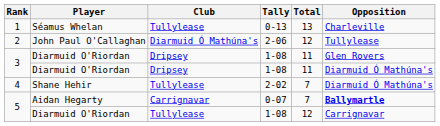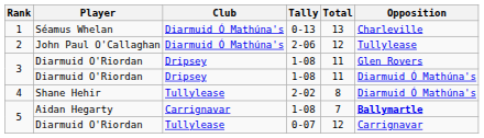 <table class="wikitable">
 <tr>
 <th>Rank</th>
 <th>Player</th>
 <th>Club</th>
 <th>Tally</th>
 <th>Total</th>
 <th>Opposition</th>
 </tr>
 <tr>
 <td rowspan="1" style="text-align:center;">1</td>
 <td>Séamus Whelan</td>
-<td><a href='#'>Tullylease</a></td>
+<td><a href='#'>Diarmuid Ó Mathúna's</a></td>
 <td align=center>0-13</td>
 <td align=center>13</td>
 <td><a href='#'>Charleville</a></td>
 </tr>
 <tr>
 <td rowspan="1" style="text-align:center;">2</td>
 <td>John Paul O'Callaghan</td>
 <td><a href='#'>Diarmuid Ó Mathúna's</a></td>
 <td align=center>2-06</td>
 <td align=center>12</td>
 <td><a href='#'>Tullylease</a></td>
 </tr>
 <tr>
 <td rowspan="2" style="text-align:center;">3</td>
 <td>Diarmuid O'Riordan</td>
 <td><a href='#'>Dripsey</a></td>
 <td align=center>1-08</td>
 <td align=center>11</td>
 <td><a href='#'>Glen Rovers</a></td>
 </tr>
 <tr>
 <td>Diarmuid O'Riordan</td>
 <td><a href='#'>Dripsey</a></td>
 <td align=center>1-08</td>
 <td align=center>11</td>
 <td><a href='#'>Diarmuid Ó Mathúna's</a></td>
 </tr>
 <tr>
 <td rowspan="1" style="text-align:center;">4</td>
 <td>Shane Hehir</td>
 <td><a href='#'>Tullylease</a></td>
 <td align=center>2-02</td>
-<td align=center>7</td>
+<td align=center>8</td>
 <td><a href='#'>Diarmuid Ó Mathúna's</a></td>
 </tr>
 <tr>
 <td rowspan="2" style="text-align:center;">5</td>
 <td>Aidan Hegarty</td>
 <td><a href='#'>Carrignavar</a></td>
-<td align=center>0-07</td>
+<td align=center>1-08</td>
 <td align=center>7</td>
 <td><strong><a href='#'>Ballymartle</a></strong></td>
 </tr>
 <tr>
 <td>Diarmuid O'Riordan</td>
 <td><a href='#'>Tullylease</a></td>
-<td align=center>1-08</td>
+<td align=center>0-07</td>
 <td align=center>12</td>
 <td><a href='#'>Carrignavar</a></td>
 </tr>
 </table>
